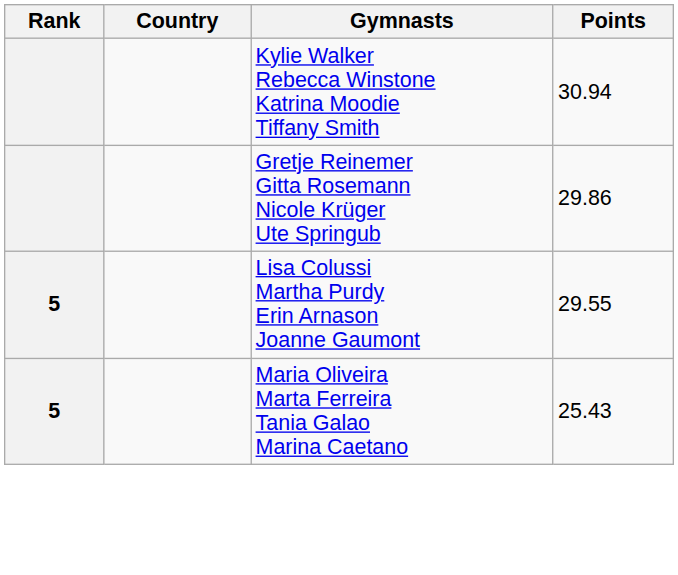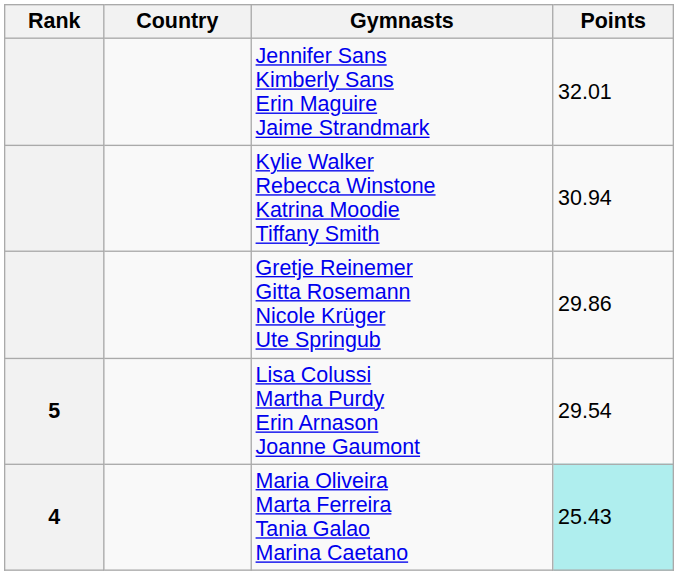 <table class="wikitable" width=500>
 <tr bgcolor="#efefef">
 <th>Rank</th>
 <th>Country</th>
 <th>Gymnasts</th>
 <th>Points</th>
+</tr>
+<tr>
+<th></th>
+<td></td>
+<td><a href='#'>Jennifer Sans</a> <br> <a href='#'>Kimberly Sans</a> <br> <a href='#'>Erin Maguire</a> <br> <a href='#'>Jaime Strandmark</a></td>
+<td>32.01</td>
 </tr>
 <tr>
 <th></th>
 <td></td>
 <td><a href='#'>Kylie Walker</a> <br> <a href='#'>Rebecca Winstone</a> <br> <a href='#'>Katrina Moodie</a><br> <a href='#'>Tiffany Smith</a></td>
 <td>30.94</td>
 </tr>
 <tr>
 <th></th>
 <td></td>
 <td><a href='#'>Gretje Reinemer</a> <br> <a href='#'>Gitta Rosemann</a> <br> <a href='#'>Nicole Krüger</a><br> <a href='#'>Ute Springub</a></td>
 <td>29.86</td>
 </tr>
 <tr>
 <th>5</th>
 <td></td>
 <td><a href='#'>Lisa Colussi</a> <br> <a href='#'>Martha Purdy</a> <br> <a href='#'>Erin Arnason</a> <br> <a href='#'>Joanne Gaumont</a></td>
-<td>29.55</td>
+<td>29.54</td>
 </tr>
 <tr>
-<th>5</th>
+<th>4</th>
 <td></td>
 <td><a href='#'>Maria Oliveira</a> <br> <a href='#'>Marta Ferreira</a> <br> <a href='#'>Tania Galao</a> <br> <a href='#'>Marina Caetano</a></td>
-<td>25.43</td>
+<td style="background: paleturquoise;">25.43</td>
 </tr>
 </table>
